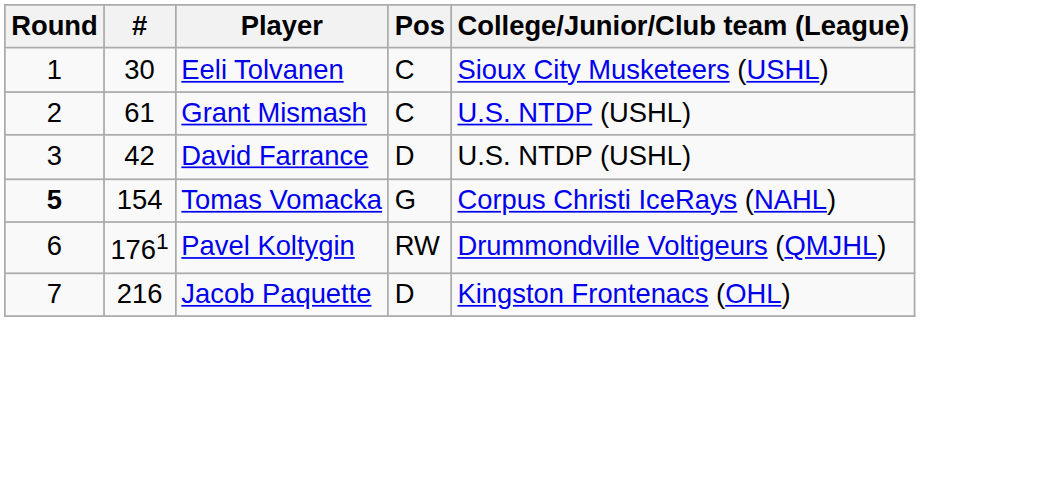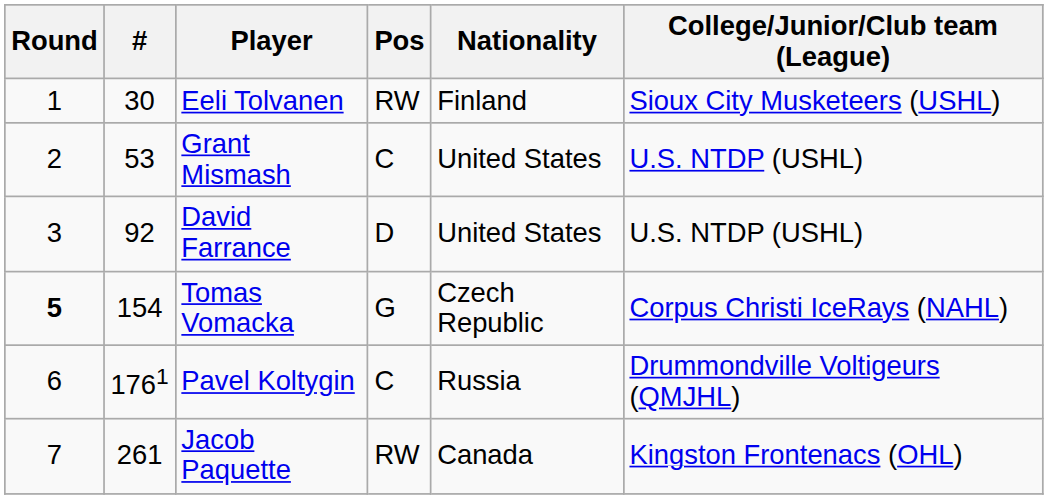 <table class="wikitable">
 <tr>
 <th>Round</th>
 <th>#</th>
 <th>Player</th>
 <th>Pos</th>
+<th>Nationality</th>
 <th>College/Junior/Club team (League)</th>
 </tr>
 <tr>
 <td style="text-align:center">1</td>
 <td style="text-align:center">30</td>
 <td><a href='#'>Eeli Tolvanen</a></td>
-<td>C</td>
+<td>RW</td>
+<td> Finland</td>
 <td><a href='#'>Sioux City Musketeers</a> (<a href='#'>USHL</a>)</td>
 </tr>
 <tr>
 <td style="text-align:center">2</td>
-<td style="text-align:center">61</td>
+<td style="text-align:center">53</td>
 <td><a href='#'>Grant Mismash</a></td>
 <td>C</td>
+<td> United States</td>
 <td><a href='#'>U.S. NTDP</a> (USHL)</td>
 </tr>
 <tr>
 <td style="text-align:center">3</td>
-<td style="text-align:center">42</td>
+<td style="text-align:center">92</td>
 <td><a href='#'>David Farrance</a></td>
 <td>D</td>
+<td> United States</td>
 <td>U.S. NTDP (USHL)</td>
 </tr>
 <tr>
 <td style="text-align:center"><strong>5</strong></td>
 <td style="text-align:center">154</td>
 <td><a href='#'>Tomas Vomacka</a></td>
 <td>G</td>
+<td> Czech Republic</td>
 <td><a href='#'>Corpus Christi IceRays</a> (<a href='#'>NAHL</a>)</td>
 </tr>
 <tr>
 <td style="text-align:center">6</td>
 <td style="text-align:center">176<sup>1</sup></td>
 <td><a href='#'>Pavel Koltygin</a></td>
-<td>RW</td>
+<td>C</td>
+<td> Russia</td>
 <td><a href='#'>Drummondville Voltigeurs</a> (<a href='#'>QMJHL</a>)</td>
 </tr>
 <tr>
 <td style="text-align:center">7</td>
-<td style="text-align:center">216</td>
+<td style="text-align:center">261</td>
 <td><a href='#'>Jacob Paquette</a></td>
-<td>D</td>
+<td>RW</td>
+<td> Canada</td>
 <td><a href='#'>Kingston Frontenacs</a> (<a href='#'>OHL</a>)</td>
 </tr>
 </table>
